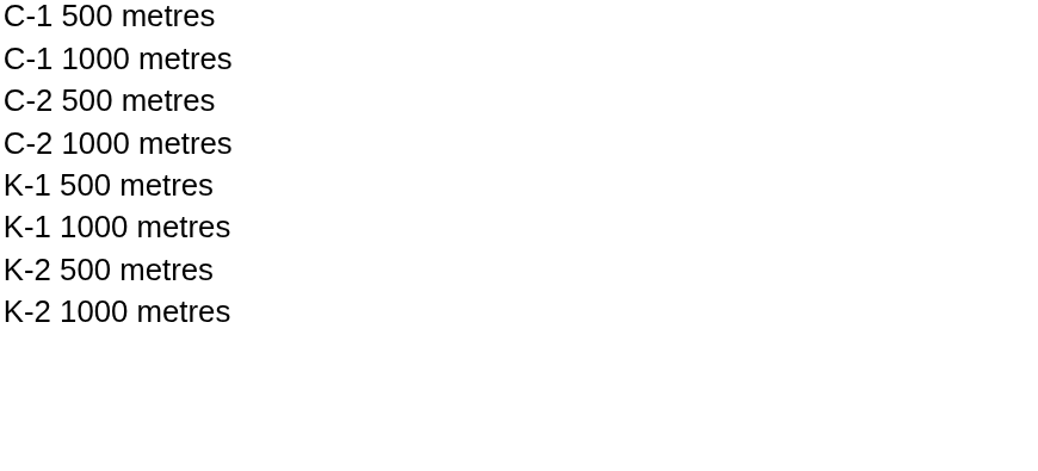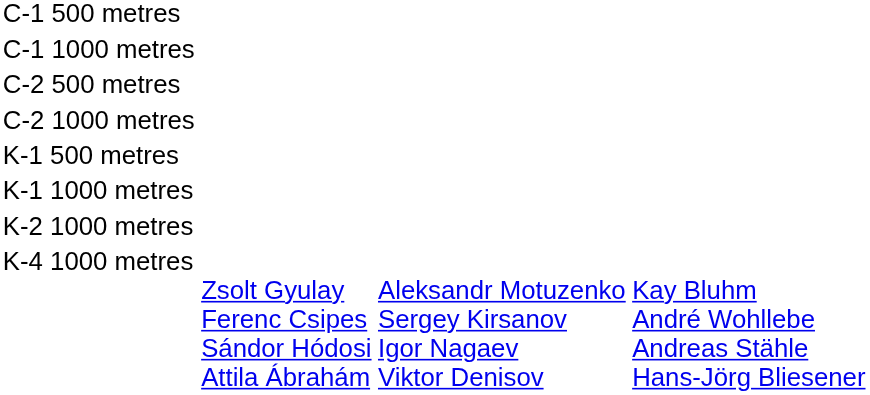 <table>
 <tr valign="top">
 <td>C-1 500 metres<br></td>
 <td></td>
 <td></td>
 <td></td>
 </tr>
 <tr valign="top">
 <td>C-1 1000 metres<br></td>
 <td></td>
 <td></td>
 <td></td>
 </tr>
 <tr valign="top">
 <td>C-2 500 metres<br></td>
 <td></td>
 <td></td>
 <td></td>
 </tr>
 <tr valign="top">
 <td>C-2 1000 metres<br></td>
 <td></td>
 <td></td>
 <td></td>
 </tr>
 <tr valign="top">
 <td>K-1 500 metres<br></td>
 <td></td>
 <td></td>
 <td></td>
 </tr>
 <tr valign="top">
 <td>K-1 1000 metres<br></td>
 <td></td>
 <td></td>
 <td></td>
 </tr>
 <tr valign="top">
-<td>K-2 500 metres<br></td>
+<td>K-2 1000 metres<br></td>
 <td></td>
 <td></td>
 <td></td>
 </tr>
 <tr valign="top">
-<td>K-2 1000 metres<br></td>
-<td></td>
-<td></td>
-<td></td>
+<td>K-4 1000 metres<br></td>
+<td><br><a href='#'>Zsolt Gyulay</a><br><a href='#'>Ferenc Csipes</a><br><a href='#'>Sándor Hódosi</a><br><a href='#'>Attila Ábrahám</a></td>
+<td><br><a href='#'>Aleksandr Motuzenko</a><br><a href='#'>Sergey Kirsanov</a><br><a href='#'>Igor Nagaev</a><br><a href='#'>Viktor Denisov</a></td>
+<td><br><a href='#'>Kay Bluhm</a><br><a href='#'>André Wohllebe</a><br><a href='#'>Andreas Stähle</a><br><a href='#'>Hans-Jörg Bliesener</a></td>
 </tr>
 </table>
